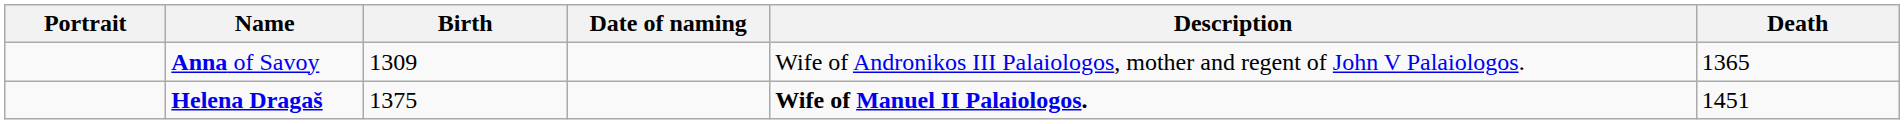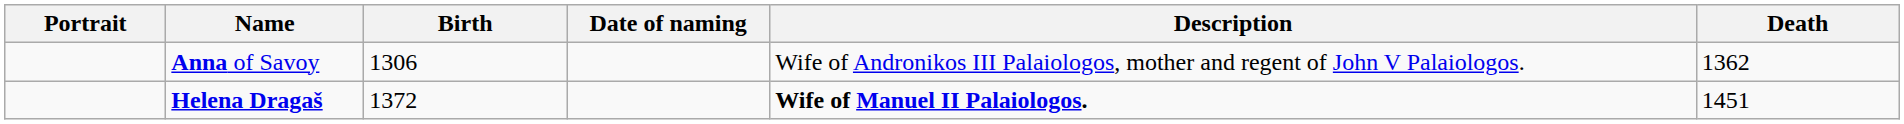 <table class="wikitable" width="100%">
 <tr>
 <th style="width:100px">Portrait</th>
 <th>Name</th>
 <th style="width:8em">Birth</th>
 <th style="width:8em">Date of naming</th>
 <th>Description</th>
 <th style="width:8em">Death</th>
 </tr>
 <tr>
 <td></td>
 <td><a href='#'><strong>Anna</strong> of Savoy</a><br></td>
-<td>1309</td>
+<td>1306</td>
 <td></td>
 <td>Wife of <a href='#'>Andronikos III Palaiologos</a>, mother and regent of <a href='#'>John V Palaiologos</a>.</td>
-<td>1365</td>
+<td>1362</td>
 </tr>
 <tr>
 <td></td>
 <td><strong><a href='#'>Helena Dragaš</a></strong><br></td>
-<td>1375</td>
+<td>1372</td>
 <td></td>
 <td><strong>Wife of <a href='#'>Manuel II Palaiologos</a>.</strong></td>
 <td>1451</td>
 </tr>
 </table>
